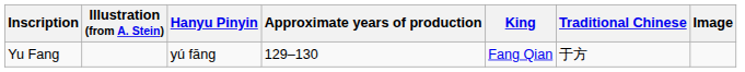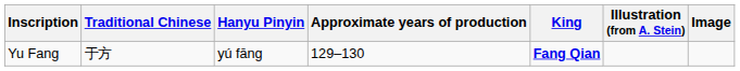 <table class="wikitable">
 <tr>
 <th>Inscription</th>
-<th>Illustration<br><small>(from <a href='#'>A. Stein</a>)</small></th>
+<th><a href='#'>Traditional Chinese</a></th>
 <th><a href='#'>Hanyu Pinyin</a></th>
 <th>Approximate years of production</th>
 <th><a href='#'>King</a></th>
-<th><a href='#'>Traditional Chinese</a></th>
+<th>Illustration<br><small>(from <a href='#'>A. Stein</a>)</small></th>
 <th>Image</th>
 </tr>
 <tr>
 <td>Yu Fang</td>
-<td></td>
+<td>于方</td>
 <td>yú fāng</td>
 <td>129–130</td>
-<td><a href='#'>Fang Qian</a></td>
-<td>于方</td>
+<td><strong><a href='#'>Fang Qian</a></strong></td>
+<td></td>
 <td></td>
 </tr>
 </table>
